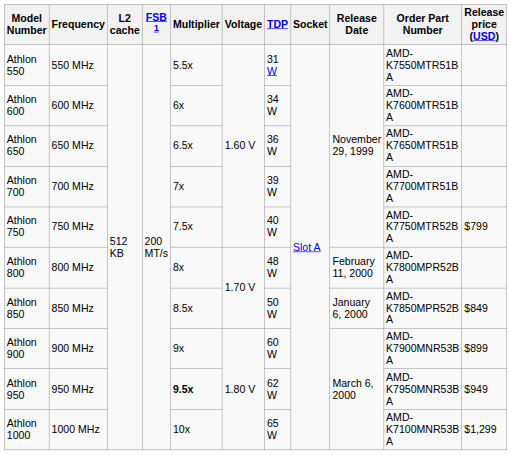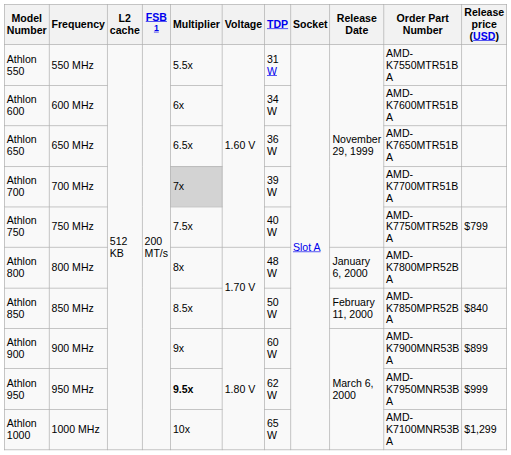 <table class="wikitable">
 <tr>
 <th>Model Number</th>
 <th>Frequency</th>
 <th>L2 cache</th>
 <th><a href='#'>FSB</a> <sup><a href='#'>1</a></sup></th>
 <th>Multiplier</th>
 <th>Voltage</th>
 <th><a href='#'>TDP</a></th>
 <th>Socket</th>
 <th>Release Date</th>
 <th>Order Part Number</th>
 <th>Release<br>price (<a href='#'>USD</a>)</th>
 </tr>
 <tr>
 <td>Athlon 550</td>
 <td>550 MHz</td>
 <td rowspan="10">512 KB</td>
 <td rowspan="10">200 MT/s</td>
 <td>5.5x</td>
 <td rowspan="5">1.60 V</td>
 <td>31 <a href='#'>W</a></td>
 <td rowspan="10"><a href='#'>Slot A</a></td>
 <td rowspan="5">November 29, 1999</td>
 <td>AMD-K7550MTR51B A</td>
 <td></td>
 </tr>
 <tr>
 <td>Athlon 600</td>
 <td>600 MHz</td>
 <td>6x</td>
 <td>34 W</td>
 <td>AMD-K7600MTR51B A</td>
 <td></td>
 </tr>
 <tr>
 <td>Athlon 650</td>
 <td>650 MHz</td>
 <td>6.5x</td>
 <td>36 W</td>
 <td>AMD-K7650MTR51B A</td>
 <td></td>
 </tr>
 <tr>
 <td>Athlon 700</td>
 <td>700 MHz</td>
-<td>7x</td>
+<td style="background: lightgrey;">7x</td>
 <td>39 W</td>
 <td>AMD-K7700MTR51B A</td>
 <td></td>
 </tr>
 <tr>
 <td>Athlon 750</td>
 <td>750 MHz</td>
 <td>7.5x</td>
 <td>40 W</td>
 <td>AMD-K7750MTR52B A</td>
 <td>$799</td>
 </tr>
 <tr>
 <td>Athlon 800</td>
 <td>800 MHz</td>
 <td>8x</td>
 <td rowspan="2">1.70 V</td>
 <td>48 W</td>
-<td>February 11, 2000</td>
+<td>January 6, 2000</td>
 <td>AMD-K7800MPR52B A</td>
 <td></td>
 </tr>
 <tr>
 <td>Athlon 850</td>
 <td>850 MHz</td>
 <td>8.5x</td>
 <td>50 W</td>
-<td>January 6, 2000</td>
+<td>February 11, 2000</td>
 <td>AMD-K7850MPR52B A</td>
-<td>$849</td>
+<td>$840</td>
 </tr>
 <tr>
 <td>Athlon 900</td>
 <td>900 MHz</td>
 <td>9x</td>
 <td rowspan="3">1.80 V</td>
 <td>60 W</td>
 <td rowspan="3">March 6, 2000</td>
 <td>AMD-K7900MNR53B A</td>
 <td>$899</td>
 </tr>
 <tr>
 <td>Athlon 950</td>
 <td>950 MHz</td>
 <td><strong>9.5x</strong></td>
 <td>62 W</td>
 <td>AMD-K7950MNR53B A</td>
-<td>$949</td>
+<td>$999</td>
 </tr>
 <tr>
 <td>Athlon 1000</td>
 <td>1000 MHz</td>
 <td>10x</td>
 <td>65 W</td>
 <td>AMD-K7100MNR53B A</td>
 <td>$1,299</td>
 </tr>
 </table>
